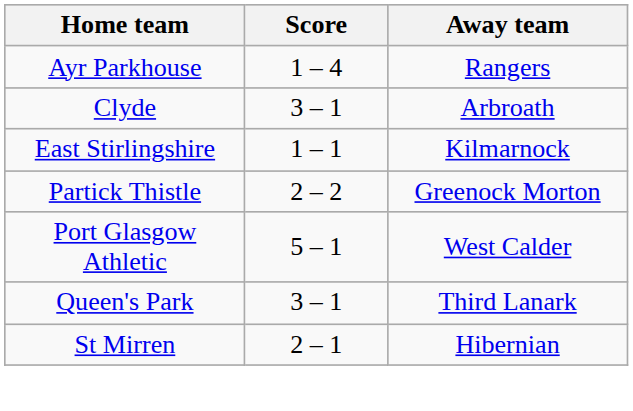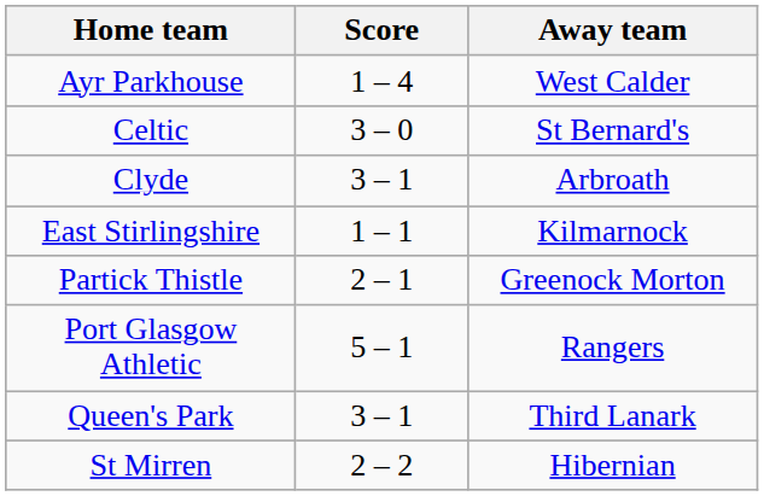 <table class="wikitable" style="text-align: center">
 <tr>
 <th width=140>Home team</th>
 <th width=80>Score</th>
 <th width=140>Away team</th>
 </tr>
 <tr>
 <td><a href='#'>Ayr Parkhouse</a></td>
 <td>1 – 4</td>
-<td><a href='#'>Rangers</a></td>
+<td><a href='#'>West Calder</a></td>
+</tr>
+<tr>
+<td><a href='#'>Celtic</a></td>
+<td>3 – 0</td>
+<td><a href='#'>St Bernard's</a></td>
 </tr>
 <tr>
 <td><a href='#'>Clyde</a></td>
 <td>3 – 1</td>
 <td><a href='#'>Arbroath</a></td>
 </tr>
 <tr>
 <td><a href='#'>East Stirlingshire</a></td>
 <td>1 – 1</td>
 <td><a href='#'>Kilmarnock</a></td>
 </tr>
 <tr>
 <td><a href='#'>Partick Thistle</a></td>
-<td>2 – 2</td>
+<td>2 – 1</td>
 <td><a href='#'>Greenock Morton</a></td>
 </tr>
 <tr>
 <td><a href='#'>Port Glasgow Athletic</a></td>
 <td>5 – 1</td>
-<td><a href='#'>West Calder</a></td>
+<td><a href='#'>Rangers</a></td>
 </tr>
 <tr>
 <td><a href='#'>Queen's Park</a></td>
 <td>3 – 1</td>
 <td><a href='#'>Third Lanark</a></td>
 </tr>
 <tr>
 <td><a href='#'>St Mirren</a></td>
-<td>2 – 1</td>
+<td>2 – 2</td>
 <td><a href='#'>Hibernian</a></td>
 </tr>
 </table>
